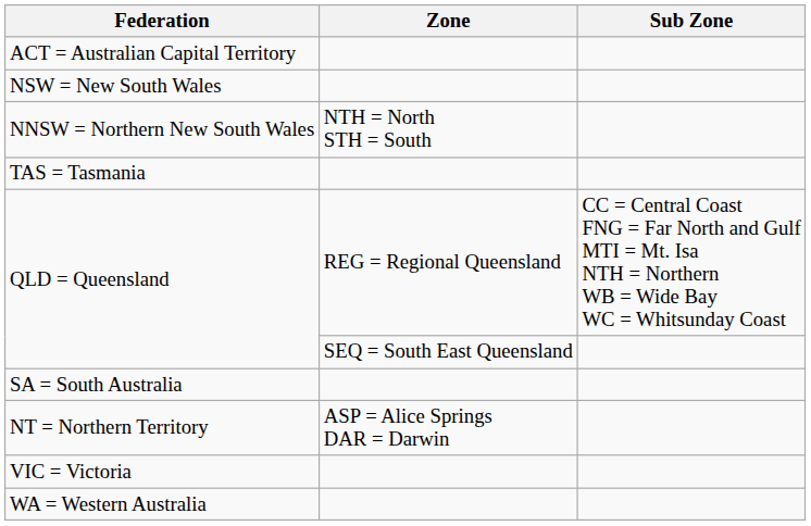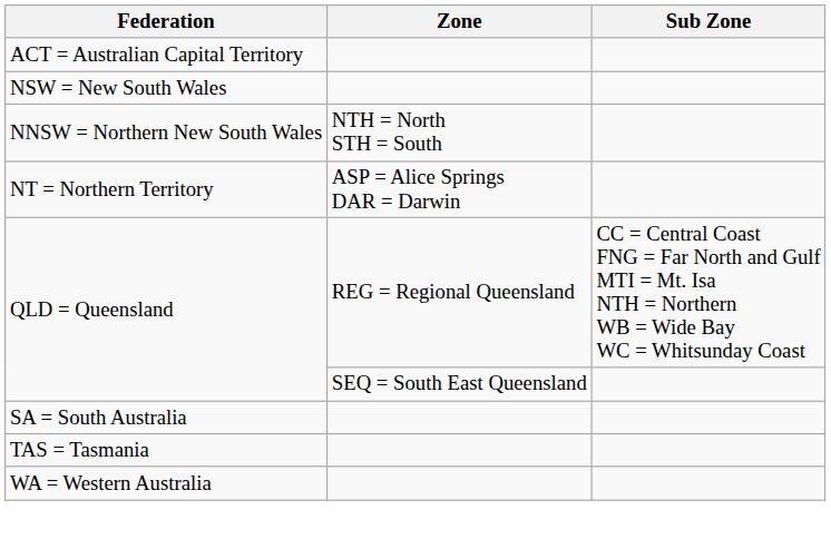 <table class="wikitable">
 <tr>
 <th>Federation</th>
 <th>Zone</th>
 <th>Sub Zone</th>
 </tr>
 <tr>
 <td>ACT = Australian Capital Territory</td>
 <td></td>
 <td></td>
 </tr>
 <tr>
 <td>NSW = New South Wales</td>
 <td></td>
 <td></td>
 </tr>
 <tr>
 <td>NNSW = Northern New South Wales</td>
 <td>NTH = North <br> STH = South</td>
 <td></td>
 </tr>
 <tr>
-<td>TAS = Tasmania</td>
-<td></td>
+<td>NT = Northern Territory</td>
+<td>ASP = Alice Springs <br> DAR = Darwin</td>
 <td></td>
 </tr>
 <tr>
 <td rowspan=2>QLD = Queensland</td>
 <td>REG = Regional Queensland</td>
 <td>CC = Central Coast<br>FNG = Far North and Gulf<br>MTI = Mt. Isa<br>NTH = Northern<br>WB = Wide Bay<br>WC = Whitsunday Coast</td>
 </tr>
 <tr>
 <td>SEQ = South East Queensland</td>
 <td></td>
 </tr>
 <tr>
 <td>SA = South Australia</td>
 <td></td>
 <td></td>
 </tr>
 <tr>
-<td>NT = Northern Territory</td>
-<td>ASP = Alice Springs <br> DAR = Darwin</td>
-<td></td>
-</tr>
-<tr>
-<td>VIC = Victoria</td>
+<td>TAS = Tasmania</td>
 <td></td>
 <td></td>
 </tr>
 <tr>
 <td>WA = Western Australia</td>
 <td></td>
 <td></td>
 </tr>
 </table>
